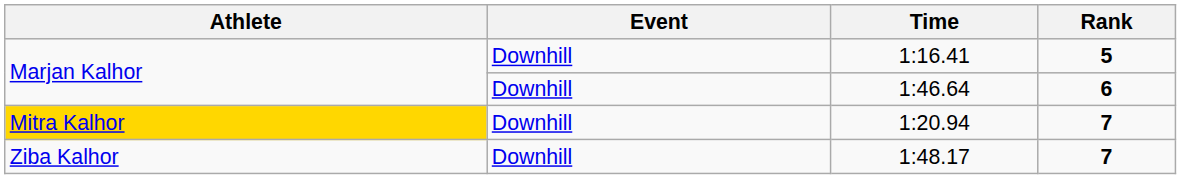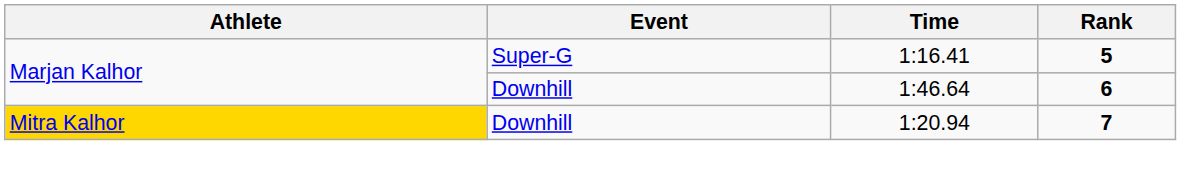 <table class="wikitable" width="50%" style="text-align:center; font-size:90%">
 <tr>
 <th width="35%">Athlete</th>
 <th width="25%">Event</th>
 <th width="15%">Time</th>
 <th width="10%">Rank</th>
 </tr>
 <tr>
 <td align="left" rowspan=2><a href='#'>Marjan Kalhor</a></td>
-<td align="left"><a href='#'>Downhill</a></td>
+<td align="left"><a href='#'>Super-G</a></td>
 <td>1:16.41</td>
 <td><strong>5</strong></td>
 </tr>
 <tr>
 <td align="left"><a href='#'>Downhill</a></td>
 <td>1:46.64</td>
 <td><strong>6</strong></td>
 </tr>
 <tr>
 <td align="left" style="background: gold;"><a href='#'>Mitra Kalhor</a></td>
 <td align="left"><a href='#'>Downhill</a></td>
 <td>1:20.94</td>
 <td><strong>7</strong></td>
 </tr>
-<tr>
-<td align="left"><a href='#'>Ziba Kalhor</a></td>
-<td align="left"><a href='#'>Downhill</a></td>
-<td>1:48.17</td>
-<td><strong>7</strong></td>
-</tr>
 </table>
